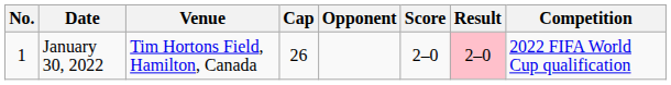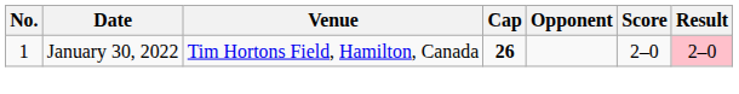 <table class="wikitable sortable">
 <tr>
 <th scope="col">No.</th>
 <th scope="col">Date</th>
 <th scope="col">Venue</th>
 <th scope="col">Cap</th>
 <th scope="col">Opponent</th>
 <th scope="col">Score</th>
 <th scope="col">Result</th>
-<th scope="col">Competition</th>
 </tr>
 <tr>
 <td style="text-align:center">1</td>
 <td>January 30, 2022</td>
 <td><a href='#'>Tim Hortons Field</a>, <a href='#'>Hamilton</a>, Canada</td>
-<td style="text-align:center">26</td>
+<td style="text-align:center"><strong>26</strong></td>
 <td></td>
 <td style="text-align:center">2–0</td>
 <td style="background: pink; text-align:center">2–0</td>
-<td><a href='#'>2022 FIFA World Cup qualification</a></td>
 </tr>
 </table>
